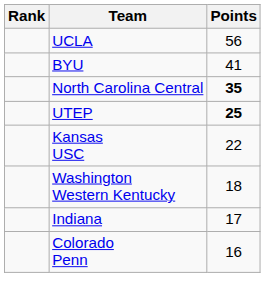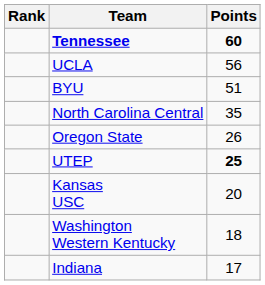 <table class="wikitable sortable" style="text-align:center">
 <tr>
 <th>Rank</th>
 <th>Team</th>
 <th>Points</th>
+</tr>
+<tr>
+<td></td>
+<td align="left"><strong><a href='#'>Tennessee</a></strong></td>
+<td><strong>60</strong></td>
 </tr>
 <tr>
 <td></td>
 <td align="left"><a href='#'>UCLA</a></td>
 <td>56</td>
 </tr>
 <tr>
 <td></td>
 <td align="left"><a href='#'>BYU</a></td>
-<td>41</td>
+<td>51</td>
 </tr>
 <tr>
 <td></td>
 <td align="left"><a href='#'>North Carolina Central</a></td>
-<td><strong>35</strong></td>
+<td>35</td>
+</tr>
+<tr>
+<td></td>
+<td align="left"><a href='#'>Oregon State</a></td>
+<td>26</td>
 </tr>
 <tr>
 <td></td>
 <td align="left"><a href='#'>UTEP</a></td>
 <td><strong>25</strong></td>
 </tr>
 <tr>
 <td></td>
 <td align="left"><a href='#'>Kansas</a><br><a href='#'>USC</a></td>
-<td>22</td>
+<td>20</td>
 </tr>
 <tr>
 <td></td>
 <td align="left"><a href='#'>Washington</a><br><a href='#'>Western Kentucky</a></td>
 <td>18</td>
 </tr>
 <tr>
 <td></td>
 <td align="left"><a href='#'>Indiana</a></td>
 <td>17</td>
 </tr>
-<tr>
-<td></td>
-<td align="left"><a href='#'>Colorado</a><br><a href='#'>Penn</a></td>
-<td>16</td>
-</tr>
 </table>
